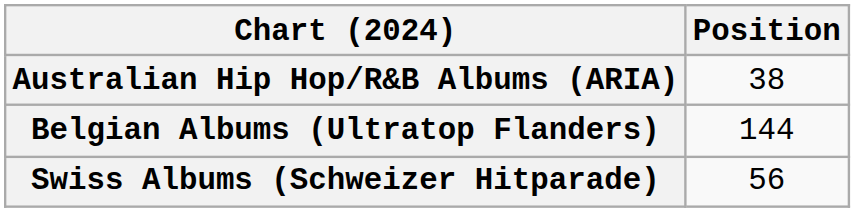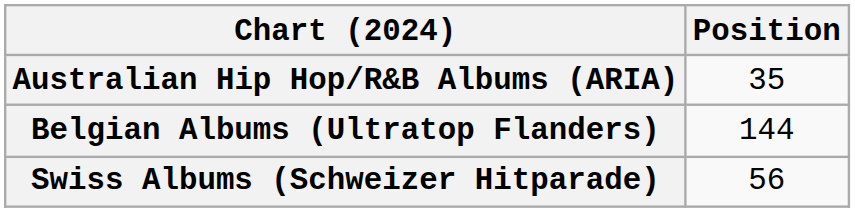 <table class="wikitable sortable plainrowheaders" style="text-align:center">
 <tr>
 <th scope="col">Chart (2024)</th>
 <th scope="col">Position</th>
 </tr>
 <tr>
 <th scope="row">Australian Hip Hop/R&B Albums (ARIA)</th>
-<td>38</td>
+<td>35</td>
 </tr>
 <tr>
 <th scope="row">Belgian Albums (Ultratop Flanders)</th>
 <td>144</td>
 </tr>
 <tr>
 <th scope="row">Swiss Albums (Schweizer Hitparade)</th>
 <td>56</td>
 </tr>
 </table>
